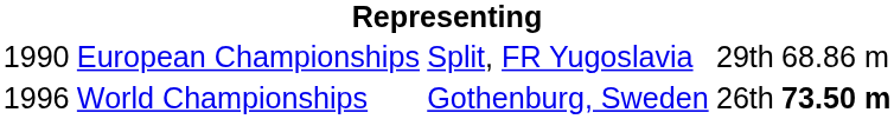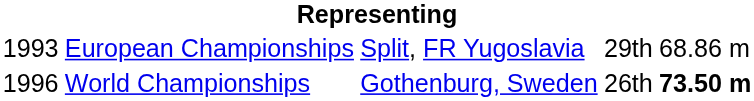 <table>
 <tr>
 <th colspan="5">Representing </th>
 </tr>
 <tr>
-<td>1990</td>
+<td>1993</td>
 <td><a href='#'>European Championships</a></td>
 <td><a href='#'>Split</a>, <a href='#'>FR Yugoslavia</a></td>
 <td>29th</td>
 <td>68.86 m</td>
 </tr>
 <tr>
 <td>1996</td>
 <td><a href='#'>World Championships</a></td>
 <td><a href='#'>Gothenburg, Sweden</a></td>
 <td>26th</td>
 <td><strong>73.50 m</strong></td>
 </tr>
 </table>
